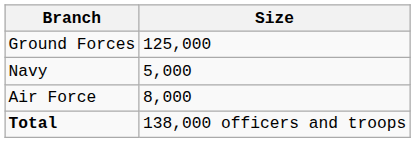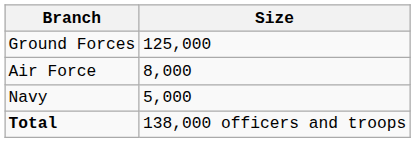 <table class="wikitable" align=right style="margin-left:10px;">
 <tr>
 <th>Branch</th>
 <th>Size</th>
 </tr>
 <tr>
 <td>Ground Forces</td>
 <td>125,000</td>
 </tr>
 <tr>
+<td>Air Force</td>
+<td>8,000</td>
+</tr>
+<tr>
 <td>Navy</td>
 <td>5,000</td>
-</tr>
-<tr>
-<td>Air Force</td>
-<td>8,000</td>
 </tr>
 <tr>
 <td><strong>Total</strong></td>
 <td>138,000 officers and troops</td>
 </tr>
 </table>
